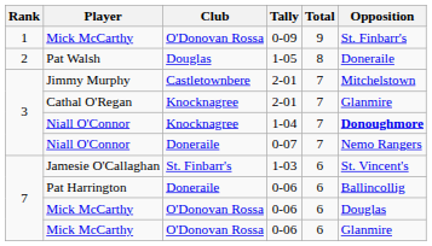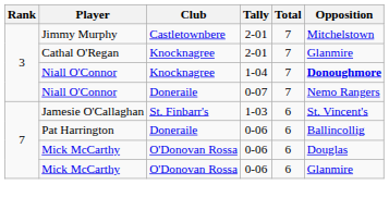 <table class="wikitable">
 <tr>
 <th>Rank</th>
 <th>Player</th>
 <th>Club</th>
 <th>Tally</th>
 <th>Total</th>
 <th>Opposition</th>
-</tr>
-<tr>
-<td rowspan="1" style="text-align:center;">1</td>
-<td><a href='#'>Mick McCarthy</a></td>
-<td><a href='#'>O'Donovan Rossa</a></td>
-<td align=center>0-09</td>
-<td align=center>9</td>
-<td><a href='#'>St. Finbarr's</a></td>
-</tr>
-<tr>
-<td rowspan="1" style="text-align:center;">2</td>
-<td>Pat Walsh</td>
-<td><a href='#'>Douglas</a></td>
-<td align=center>1-05</td>
-<td align=center>8</td>
-<td><a href='#'>Doneraile</a></td>
 </tr>
 <tr>
 <td rowspan="4" style="text-align:center;">3</td>
 <td>Jimmy Murphy</td>
 <td><a href='#'>Castletownbere</a></td>
 <td align=center>2-01</td>
 <td align=center>7</td>
 <td><a href='#'>Mitchelstown</a></td>
 </tr>
 <tr>
 <td>Cathal O'Regan</td>
 <td><a href='#'>Knocknagree</a></td>
 <td align=center>2-01</td>
 <td align=center>7</td>
 <td><a href='#'>Glanmire</a></td>
 </tr>
 <tr>
 <td><a href='#'>Niall O'Connor</a></td>
 <td><a href='#'>Knocknagree</a></td>
 <td align=center>1-04</td>
 <td align=center>7</td>
 <td><strong><a href='#'>Donoughmore</a></strong></td>
 </tr>
 <tr>
 <td><a href='#'>Niall O'Connor</a></td>
 <td><a href='#'>Doneraile</a></td>
 <td align=center>0-07</td>
 <td align=center>7</td>
 <td><a href='#'>Nemo Rangers</a></td>
 </tr>
 <tr>
 <td rowspan="4" style="text-align:center;">7</td>
 <td>Jamesie O'Callaghan</td>
 <td><a href='#'>St. Finbarr's</a></td>
 <td align=center>1-03</td>
 <td align=center>6</td>
 <td><a href='#'>St. Vincent's</a></td>
 </tr>
 <tr>
 <td>Pat Harrington</td>
 <td><a href='#'>Doneraile</a></td>
 <td align=center>0-06</td>
 <td align=center>6</td>
 <td><a href='#'>Ballincollig</a></td>
 </tr>
 <tr>
 <td><a href='#'>Mick McCarthy</a></td>
 <td><a href='#'>O'Donovan Rossa</a></td>
 <td align=center>0-06</td>
 <td align=center>6</td>
 <td><a href='#'>Douglas</a></td>
 </tr>
 <tr>
 <td><a href='#'>Mick McCarthy</a></td>
 <td><a href='#'>O'Donovan Rossa</a></td>
 <td align=center>0-06</td>
 <td align=center>6</td>
 <td><a href='#'>Glanmire</a></td>
 </tr>
 </table>
